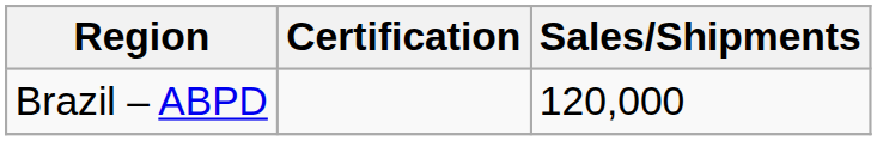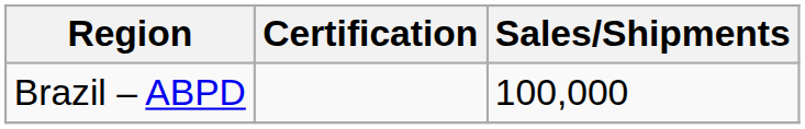 <table class="wikitable">
 <tr>
 <th>Region</th>
 <th>Certification</th>
 <th>Sales/Shipments</th>
 </tr>
 <tr>
 <td>Brazil – <a href='#'>ABPD</a></td>
 <td></td>
-<td>120,000</td>
+<td>100,000</td>
 </tr>
 <tr>
 </tr>
 </table>
